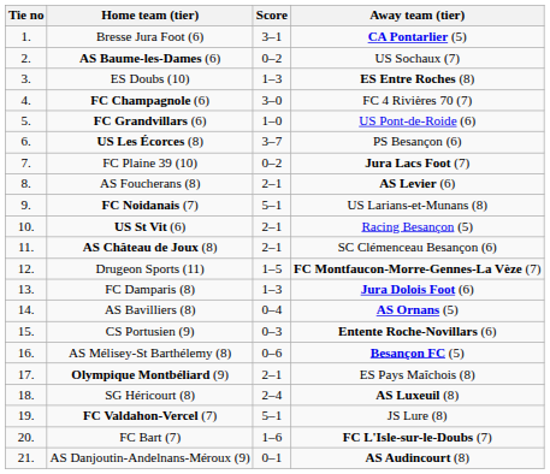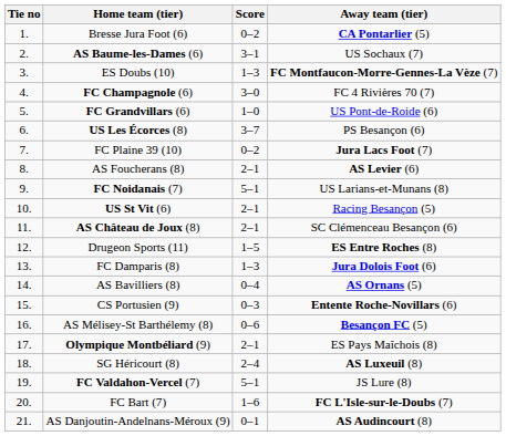 <table class="wikitable" style="text-align: center">
 <tr>
 <th>Tie no</th>
 <th>Home team (tier)</th>
 <th>Score</th>
 <th>Away team (tier)</th>
 </tr>
 <tr>
 <td>1.</td>
 <td>Bresse Jura Foot (6)</td>
-<td>3–1 </td>
+<td>0–2</td>
 <td><strong><a href='#'>CA Pontarlier</a></strong> (5)</td>
 </tr>
 <tr>
 <td>2.</td>
 <td><strong>AS Baume-les-Dames</strong> (6)</td>
-<td>0–2</td>
+<td>3–1 </td>
 <td>US Sochaux (7)</td>
 </tr>
 <tr>
 <td>3.</td>
 <td>ES Doubs (10)</td>
 <td>1–3</td>
-<td><strong>ES Entre Roches</strong> (8)</td>
+<td><strong>FC Montfaucon-Morre-Gennes-La Vèze</strong> (7)</td>
 </tr>
 <tr>
 <td>4.</td>
 <td><strong>FC Champagnole</strong> (6)</td>
 <td>3–0 </td>
 <td>FC 4 Rivières 70 (7)</td>
 </tr>
 <tr>
 <td>5.</td>
 <td><strong>FC Grandvillars</strong> (6)</td>
 <td>1–0</td>
 <td><a href='#'>US Pont-de-Roide</a> (6)</td>
 </tr>
 <tr>
 <td>6.</td>
 <td><strong>US Les Écorces</strong> (8)</td>
 <td>3–7</td>
 <td>PS Besançon (6)</td>
 </tr>
 <tr>
 <td>7.</td>
 <td>FC Plaine 39 (10)</td>
 <td>0–2</td>
 <td><strong>Jura Lacs Foot</strong> (7)</td>
 </tr>
 <tr>
 <td>8.</td>
 <td>AS Foucherans (8)</td>
 <td>2–1 </td>
 <td><strong>AS Levier</strong> (6)</td>
 </tr>
 <tr>
 <td>9.</td>
 <td><strong>FC Noidanais</strong> (7)</td>
 <td>5–1</td>
 <td>US Larians-et-Munans (8)</td>
 </tr>
 <tr>
 <td>10.</td>
 <td><strong>US St Vit</strong> (6)</td>
 <td>2–1</td>
 <td><a href='#'>Racing Besançon</a> (5)</td>
 </tr>
 <tr>
 <td>11.</td>
 <td><strong>AS Château de Joux</strong> (8)</td>
 <td>2–1</td>
 <td>SC Clémenceau Besançon (6)</td>
 </tr>
 <tr>
 <td>12.</td>
 <td>Drugeon Sports (11)</td>
 <td>1–5</td>
-<td><strong>FC Montfaucon-Morre-Gennes-La Vèze</strong> (7)</td>
+<td><strong>ES Entre Roches</strong> (8)</td>
 </tr>
 <tr>
 <td>13.</td>
 <td>FC Damparis (8)</td>
 <td>1–3 </td>
 <td><strong><a href='#'>Jura Dolois Foot</a></strong> (6)</td>
 </tr>
 <tr>
 <td>14.</td>
 <td>AS Bavilliers (8)</td>
 <td>0–4</td>
 <td><strong><a href='#'>AS Ornans</a></strong> (5)</td>
 </tr>
 <tr>
 <td>15.</td>
 <td>CS Portusien (9)</td>
 <td>0–3</td>
 <td><strong>Entente Roche-Novillars</strong> (6)</td>
 </tr>
 <tr>
 <td>16.</td>
 <td>AS Mélisey-St Barthélemy (8)</td>
 <td>0–6</td>
 <td><strong><a href='#'>Besançon FC</a></strong> (5)</td>
 </tr>
 <tr>
 <td>17.</td>
 <td><strong>Olympique Montbéliard</strong> (9)</td>
 <td>2–1</td>
 <td>ES Pays Maîchois (8)</td>
 </tr>
 <tr>
 <td>18.</td>
 <td>SG Héricourt (8)</td>
 <td>2–4 </td>
 <td><strong>AS Luxeuil</strong> (8)</td>
 </tr>
 <tr>
 <td>19.</td>
 <td><strong>FC Valdahon-Vercel</strong> (7)</td>
 <td>5–1</td>
 <td>JS Lure (8)</td>
 </tr>
 <tr>
 <td>20.</td>
 <td>FC Bart (7)</td>
 <td>1–6</td>
 <td><strong>FC L'Isle-sur-le-Doubs</strong> (7)</td>
 </tr>
 <tr>
 <td>21.</td>
 <td>AS Danjoutin-Andelnans-Méroux (9)</td>
 <td>0–1</td>
 <td><strong>AS Audincourt</strong> (8)</td>
 </tr>
 </table>
